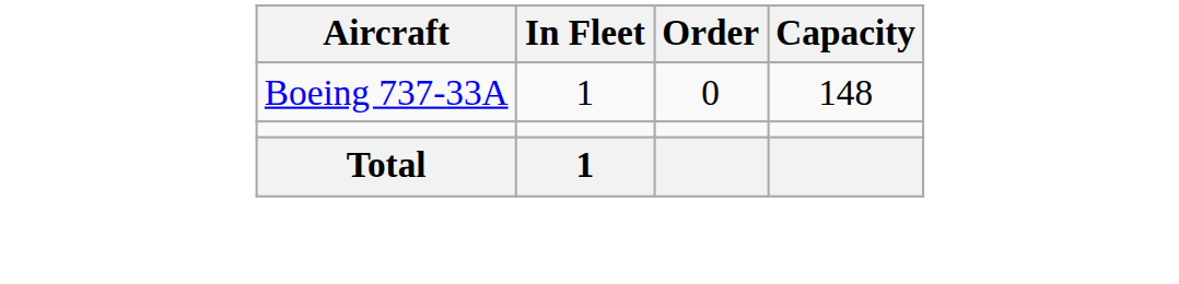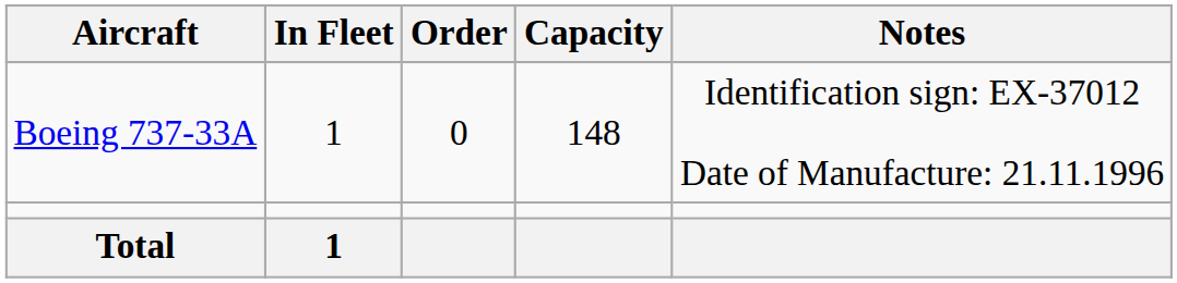 <table class="wikitable" style="margin:0.5em auto">
 <tr>
 <th>Aircraft</th>
 <th>In Fleet</th>
 <th>Order</th>
 <th>Capacity</th>
+<th>Notes</th>
 </tr>
 <tr>
 <td align=center><a href='#'>Boeing 737-33A</a></td>
 <td align=center>1 </td>
 <td align=center>0</td>
 <td align=center>148</td>
+<td align=center>Identification sign: EX-37012<br><br>Date of Manufacture: 21.11.1996</td>
 </tr>
 <tr>
+<td align=center></td>
 <td align=center></td>
 <td align=center></td>
 <td align=center></td>
 <td align=center></td>
 </tr>
 <tr>
 <th>Total</th>
 <th>1</th>
 <th></th>
 <th></th>
+<th></th>
 </tr>
 </table>
